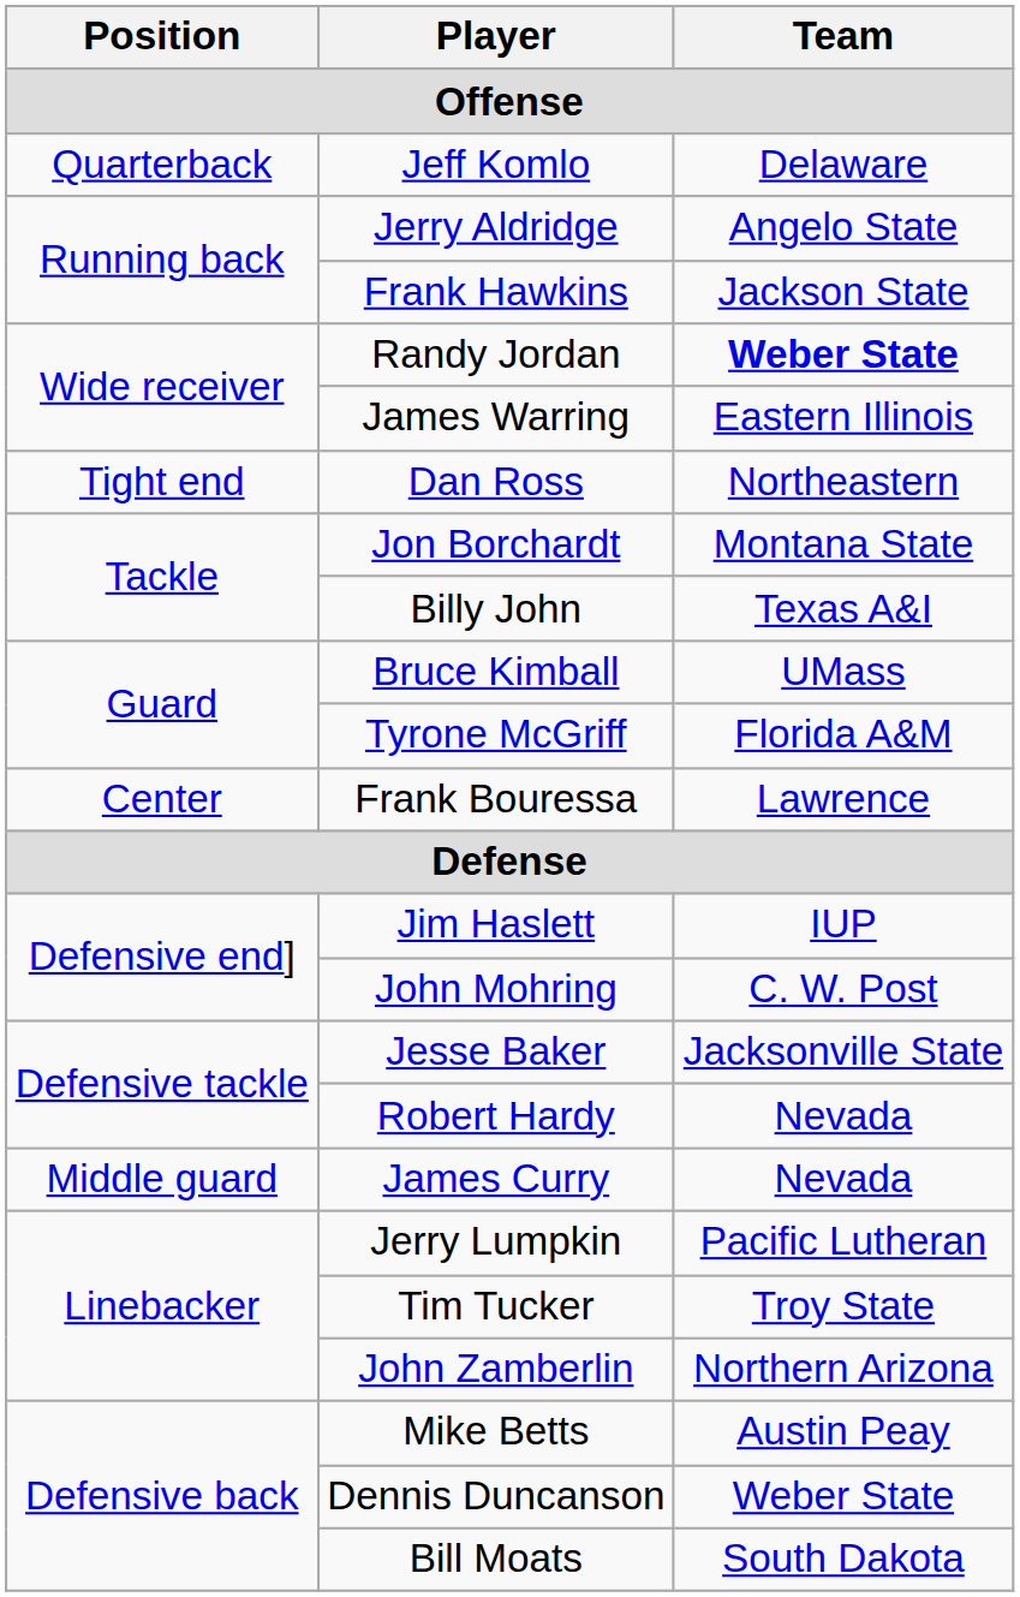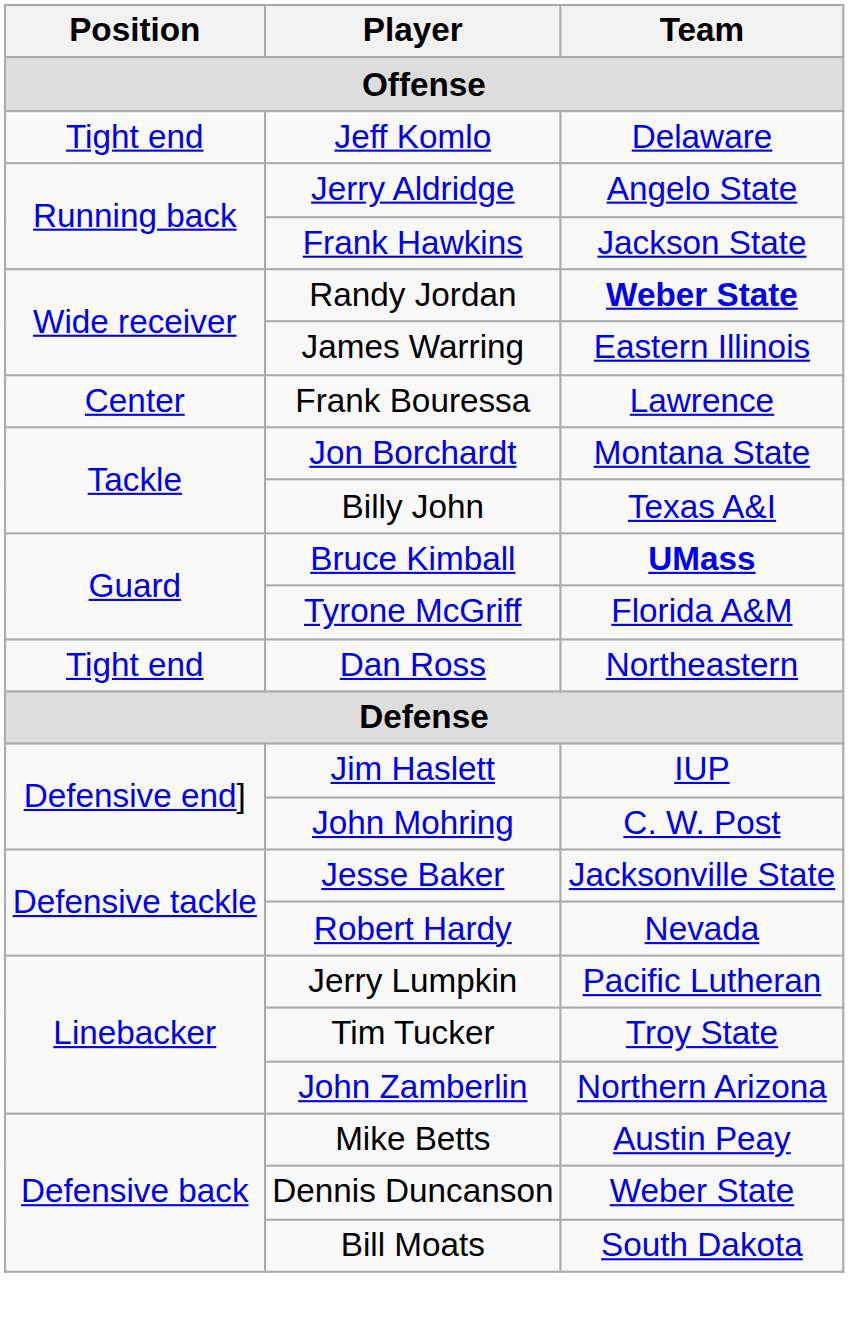 <table class="wikitable">
 <tr>
 <th>Position</th>
 <th>Player</th>
 <th>Team</th>
 </tr>
 <tr>
 <td colspan="3" style="text-align:center; background:#ddd;"><strong>Offense </strong></td>
 </tr>
 <tr style="text-align:center;">
-<td><a href='#'>Quarterback</a></td>
+<td><a href='#'>Tight end</a></td>
 <td><a href='#'>Jeff Komlo</a></td>
 <td><a href='#'>Delaware</a></td>
 </tr>
 <tr style="text-align:center;">
 <td rowspan="2"><a href='#'>Running back</a></td>
 <td><a href='#'>Jerry Aldridge</a></td>
 <td><a href='#'>Angelo State</a></td>
 </tr>
 <tr style="text-align:center;">
 <td><a href='#'>Frank Hawkins</a></td>
 <td><a href='#'>Jackson State</a></td>
 </tr>
 <tr style="text-align:center;">
 <td rowspan="2"><a href='#'>Wide receiver</a></td>
 <td>Randy Jordan</td>
 <td><strong><a href='#'>Weber State</a></strong></td>
 </tr>
 <tr style="text-align:center;">
 <td>James Warring</td>
 <td><a href='#'>Eastern Illinois</a></td>
 </tr>
 <tr style="text-align:center;">
-<td><a href='#'>Tight end</a></td>
-<td><a href='#'>Dan Ross</a></td>
-<td><a href='#'>Northeastern</a></td>
+<td><a href='#'>Center</a></td>
+<td>Frank Bouressa</td>
+<td><a href='#'>Lawrence</a></td>
 </tr>
 <tr style="text-align:center;">
 <td rowspan="2"><a href='#'>Tackle</a></td>
 <td><a href='#'>Jon Borchardt</a></td>
 <td><a href='#'>Montana State</a></td>
 </tr>
 <tr style="text-align:center;">
 <td>Billy John</td>
 <td><a href='#'>Texas A&I</a></td>
 </tr>
 <tr style="text-align:center;">
 <td rowspan="2"><a href='#'>Guard</a></td>
 <td><a href='#'>Bruce Kimball</a></td>
-<td><a href='#'>UMass</a></td>
+<td><strong><a href='#'>UMass</a></strong></td>
 </tr>
 <tr style="text-align:center;">
 <td><a href='#'>Tyrone McGriff</a></td>
 <td><a href='#'>Florida A&M</a></td>
 </tr>
 <tr style="text-align:center;">
-<td><a href='#'>Center</a></td>
-<td>Frank Bouressa</td>
-<td><a href='#'>Lawrence</a></td>
+<td><a href='#'>Tight end</a></td>
+<td><a href='#'>Dan Ross</a></td>
+<td><a href='#'>Northeastern</a></td>
 </tr>
 <tr>
 <td colspan="3" style="text-align:center; background:#ddd;"><strong>Defense</strong></td>
 </tr>
 <tr style="text-align:center;">
 <td rowspan="2"><a href='#'>Defensive end</a>]</td>
 <td><a href='#'>Jim Haslett</a></td>
 <td><a href='#'>IUP</a></td>
 </tr>
 <tr style="text-align:center;">
 <td><a href='#'>John Mohring</a></td>
 <td><a href='#'>C. W. Post</a></td>
 </tr>
 <tr style="text-align:center;">
 <td rowspan="2"><a href='#'>Defensive tackle</a></td>
 <td><a href='#'>Jesse Baker</a></td>
 <td><a href='#'>Jacksonville State</a></td>
 </tr>
 <tr style="text-align:center;">
 <td><a href='#'>Robert Hardy</a></td>
-<td><a href='#'>Nevada</a></td>
-</tr>
-<tr style="text-align:center;">
-<td><a href='#'>Middle guard</a></td>
-<td><a href='#'>James Curry</a></td>
 <td><a href='#'>Nevada</a></td>
 </tr>
 <tr style="text-align:center;">
 <td rowspan="3"><a href='#'>Linebacker</a></td>
 <td>Jerry Lumpkin</td>
 <td><a href='#'>Pacific Lutheran</a></td>
 </tr>
 <tr style="text-align:center;">
 <td>Tim Tucker</td>
 <td><a href='#'>Troy State</a></td>
 </tr>
 <tr style="text-align:center;">
 <td><a href='#'>John Zamberlin</a></td>
 <td><a href='#'>Northern Arizona</a></td>
 </tr>
 <tr style="text-align:center;">
 <td rowspan="3"><a href='#'>Defensive back</a></td>
 <td>Mike Betts</td>
 <td><a href='#'>Austin Peay</a></td>
 </tr>
 <tr style="text-align:center;">
 <td>Dennis Duncanson</td>
 <td><a href='#'>Weber State</a></td>
 </tr>
 <tr style="text-align:center;">
 <td>Bill Moats</td>
 <td><a href='#'>South Dakota</a></td>
 </tr>
 </table>
